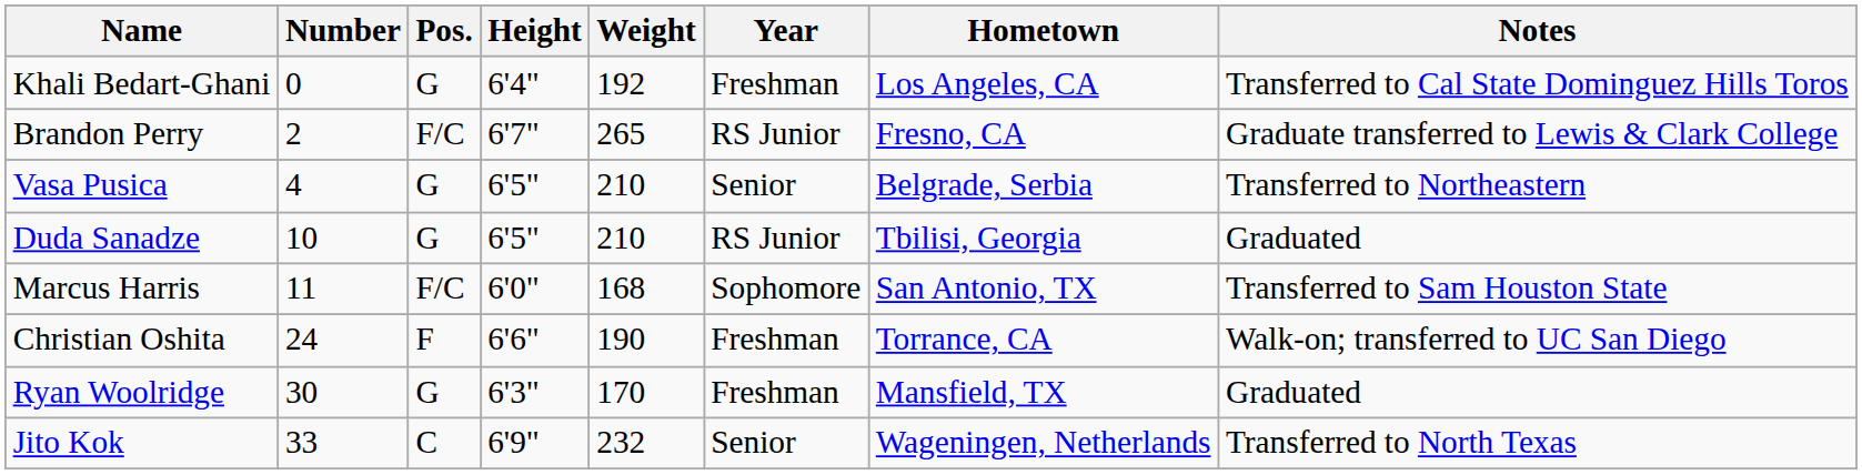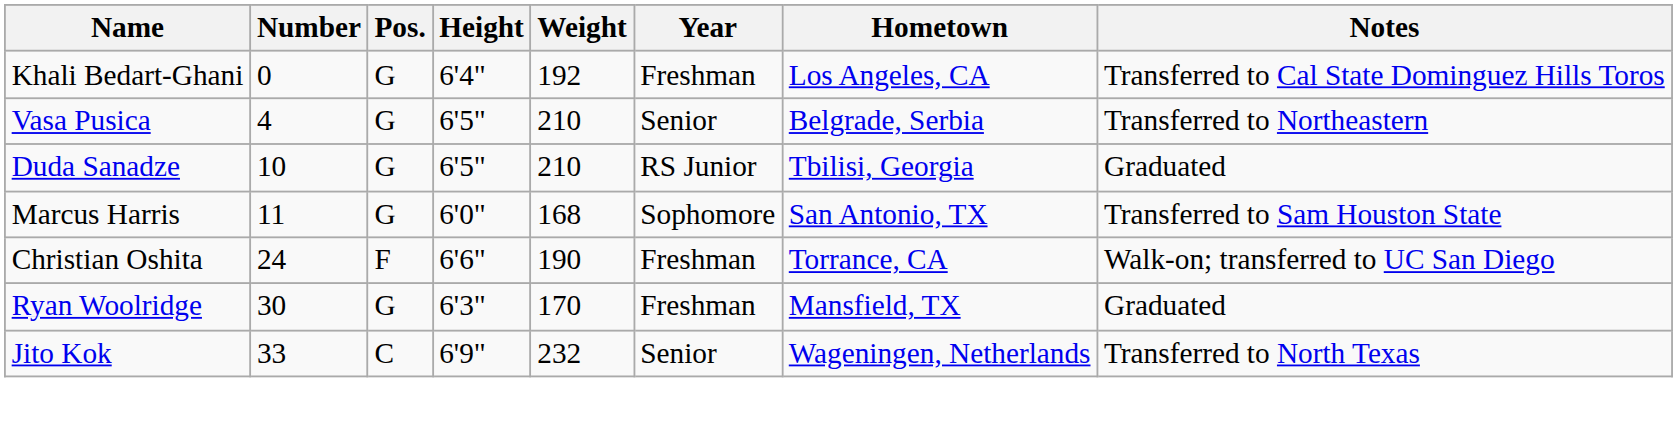 <table class="wikitable sortable" border="1">
 <tr>
 <th>Name</th>
 <th>Number</th>
 <th>Pos.</th>
 <th>Height</th>
 <th>Weight</th>
 <th>Year</th>
 <th>Hometown</th>
 <th class="unsortable">Notes</th>
 </tr>
 <tr>
 <td>Khali Bedart-Ghani</td>
 <td>0</td>
 <td>G</td>
 <td>6'4"</td>
 <td>192</td>
 <td>Freshman</td>
 <td><a href='#'>Los Angeles, CA</a></td>
 <td>Transferred to <a href='#'>Cal State Dominguez Hills Toros</a></td>
-</tr>
-<tr>
-<td>Brandon Perry</td>
-<td>2</td>
-<td>F/C</td>
-<td>6'7"</td>
-<td>265</td>
-<td>RS Junior</td>
-<td><a href='#'>Fresno, CA</a></td>
-<td>Graduate transferred to <a href='#'>Lewis & Clark College</a></td>
 </tr>
 <tr>
 <td><a href='#'>Vasa Pusica</a></td>
 <td>4</td>
 <td>G</td>
 <td>6'5"</td>
 <td>210</td>
 <td>Senior</td>
 <td><a href='#'>Belgrade, Serbia</a></td>
 <td>Transferred to <a href='#'>Northeastern</a></td>
 </tr>
 <tr>
 <td><a href='#'>Duda Sanadze</a></td>
 <td>10</td>
 <td>G</td>
 <td>6'5"</td>
 <td>210</td>
 <td>RS Junior</td>
 <td><a href='#'>Tbilisi, Georgia</a></td>
 <td>Graduated</td>
 </tr>
 <tr>
 <td>Marcus Harris</td>
 <td>11</td>
-<td>F/C</td>
+<td>G</td>
 <td>6'0"</td>
 <td>168</td>
 <td>Sophomore</td>
 <td><a href='#'>San Antonio, TX</a></td>
 <td>Transferred to <a href='#'>Sam Houston State</a></td>
 </tr>
 <tr>
 <td>Christian Oshita</td>
 <td>24</td>
 <td>F</td>
 <td>6'6"</td>
 <td>190</td>
 <td>Freshman</td>
 <td><a href='#'>Torrance, CA</a></td>
 <td>Walk-on; transferred to <a href='#'>UC San Diego</a></td>
 </tr>
 <tr>
 <td><a href='#'>Ryan Woolridge</a></td>
 <td>30</td>
 <td>G</td>
 <td>6'3"</td>
 <td>170</td>
 <td>Freshman</td>
 <td><a href='#'>Mansfield, TX</a></td>
 <td>Graduated</td>
 </tr>
 <tr>
 <td><a href='#'>Jito Kok</a></td>
 <td>33</td>
 <td>C</td>
 <td>6'9"</td>
 <td>232</td>
 <td>Senior</td>
 <td><a href='#'>Wageningen, Netherlands</a></td>
 <td>Transferred to <a href='#'>North Texas</a></td>
 </tr>
 </table>
